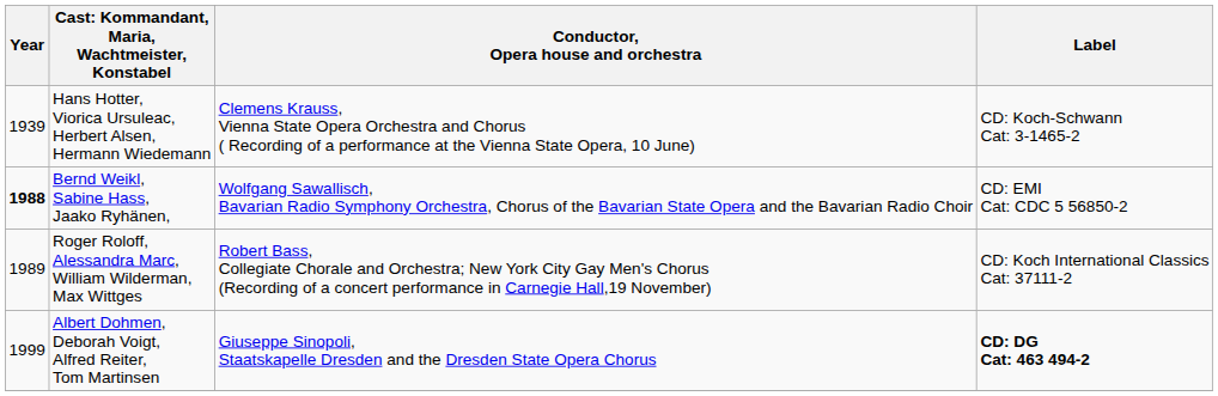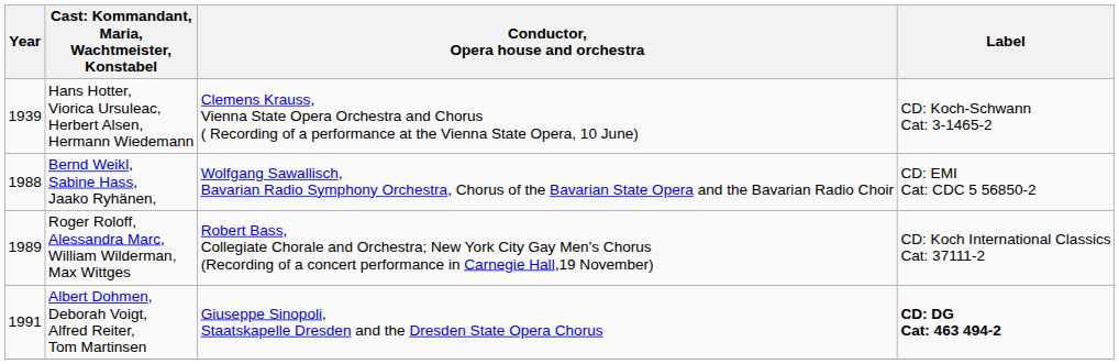 <table class="wikitable">
 <tr>
 <th>Year</th>
 <th>Cast: Kommandant,<br>Maria,<br>Wachtmeister,<br>Konstabel</th>
 <th>Conductor,<br>Opera house and orchestra</th>
 <th>Label</th>
 </tr>
 <tr>
 <td>1939</td>
 <td>Hans Hotter,<br>Viorica Ursuleac,<br>Herbert Alsen,<br>Hermann Wiedemann</td>
 <td><a href='#'>Clemens Krauss</a>,<br>Vienna State Opera Orchestra and Chorus<br>( Recording of a performance at the Vienna State Opera, 10 June)</td>
 <td>CD: Koch-Schwann<br>Cat: 3-1465-2</td>
 </tr>
 <tr>
-<td><strong>1988</strong></td>
+<td>1988</td>
 <td><a href='#'>Bernd Weikl</a>,<br><a href='#'>Sabine Hass</a>,<br>Jaako Ryhänen,<br></td>
 <td><a href='#'>Wolfgang Sawallisch</a>,<br><a href='#'>Bavarian Radio Symphony Orchestra</a>, Chorus of the <a href='#'>Bavarian State Opera</a> and the Bavarian Radio Choir</td>
 <td>CD: EMI <br>Cat: CDC 5 56850-2</td>
 </tr>
 <tr>
 <td>1989</td>
 <td>Roger Roloff,<br><a href='#'>Alessandra Marc</a>,<br>William Wilderman,<br>Max Wittges</td>
 <td><a href='#'>Robert Bass</a>,<br> Collegiate Chorale and Orchestra; New York City Gay Men's Chorus<br>(Recording of a concert performance in <a href='#'>Carnegie Hall</a>,19 November)</td>
 <td>CD: Koch International Classics<br>Cat: 37111-2</td>
 </tr>
 <tr>
-<td>1999</td>
+<td>1991</td>
 <td><a href='#'>Albert Dohmen</a>,<br>Deborah Voigt,<br>Alfred Reiter,<br>Tom Martinsen</td>
 <td><a href='#'>Giuseppe Sinopoli</a>,<br><a href='#'>Staatskapelle Dresden</a> and the <a href='#'>Dresden State Opera Chorus</a></td>
 <td><strong>CD: DG <br>Cat: 463 494-2</strong></td>
 </tr>
 <tr>
 </tr>
 </table>
